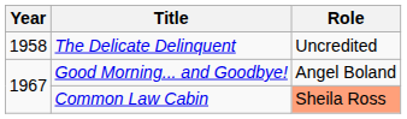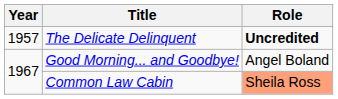 <table class="wikitable">
 <tr>
 <th>Year</th>
 <th>Title</th>
 <th>Role</th>
 </tr>
 <tr>
-<td>1958</td>
+<td>1957</td>
 <td><em><a href='#'>The Delicate Delinquent</a></em></td>
-<td>Uncredited</td>
+<td><strong>Uncredited</strong></td>
 </tr>
 <tr>
 <td rowspan="2">1967</td>
 <td><em><a href='#'>Good Morning... and Goodbye!</a></em></td>
 <td>Angel Boland</td>
 </tr>
 <tr>
 <td><em><a href='#'>Common Law Cabin</a></em></td>
 <td style="background: lightsalmon;">Sheila Ross</td>
 </tr>
 </table>
